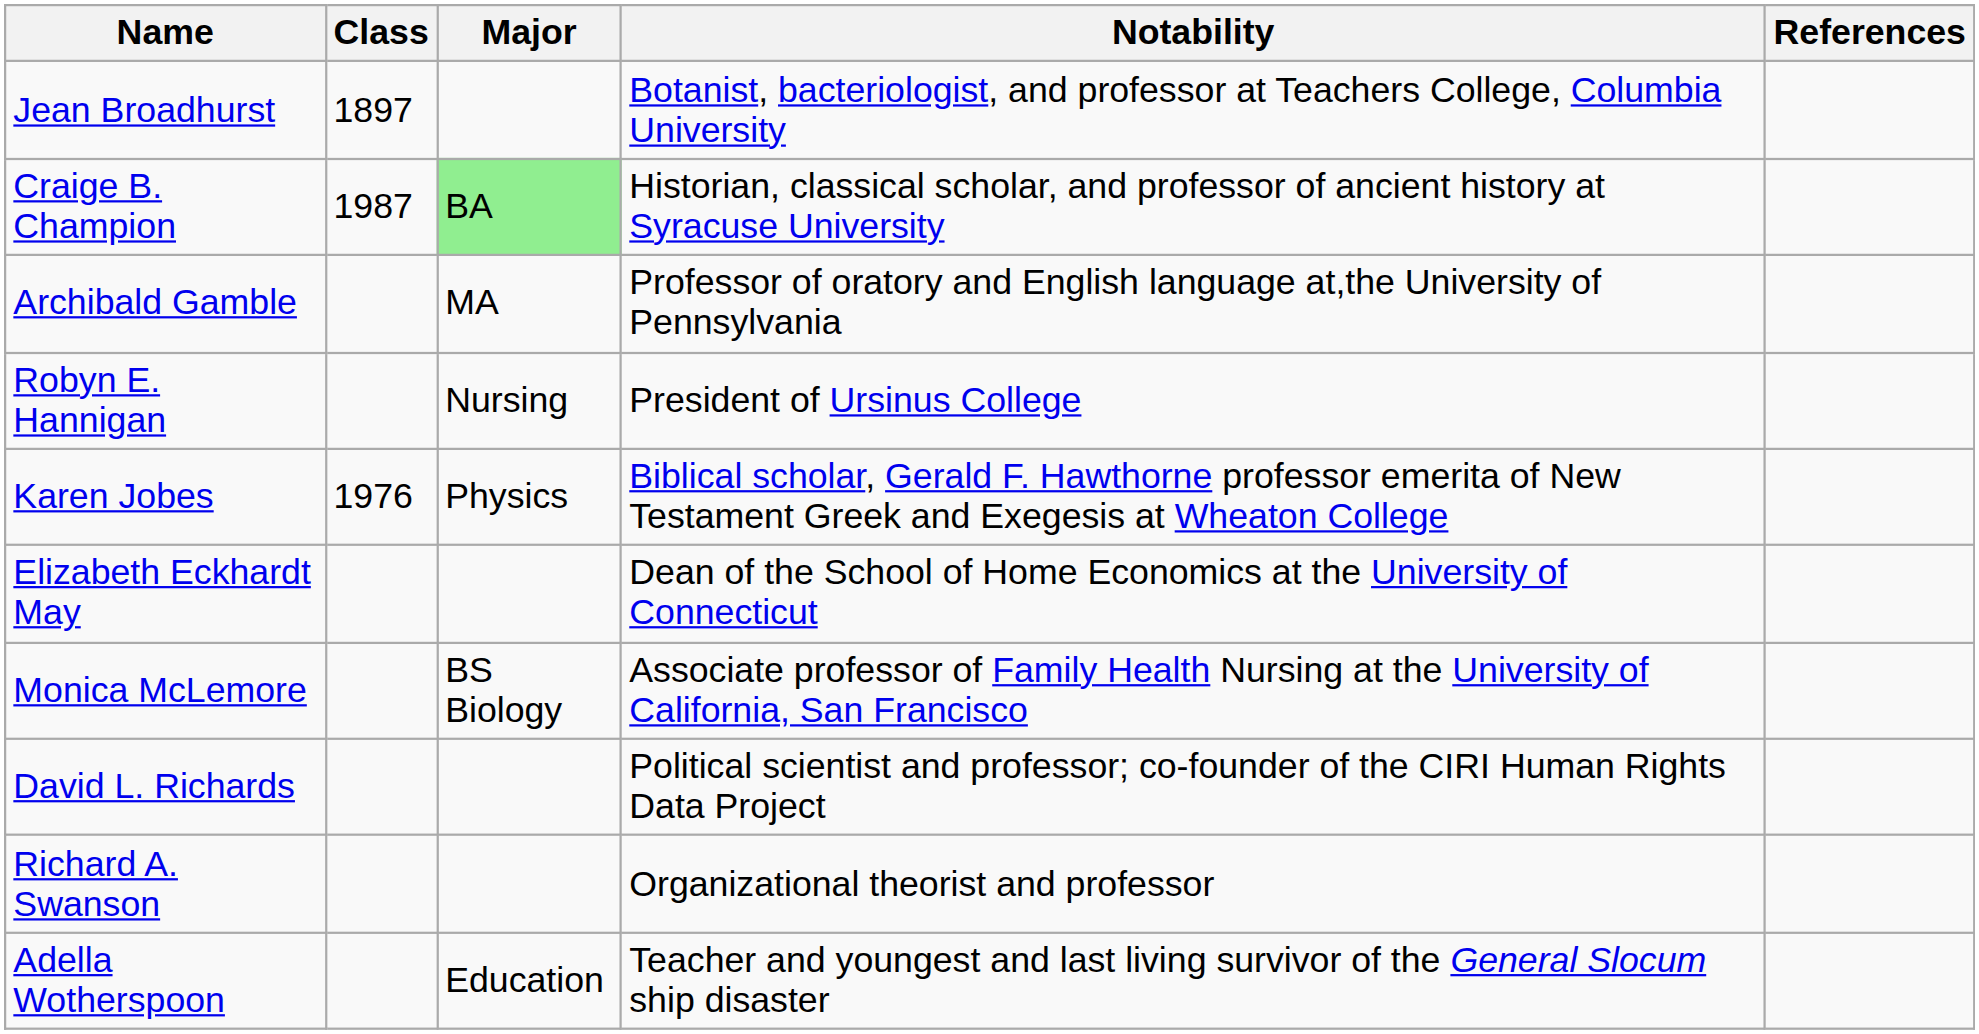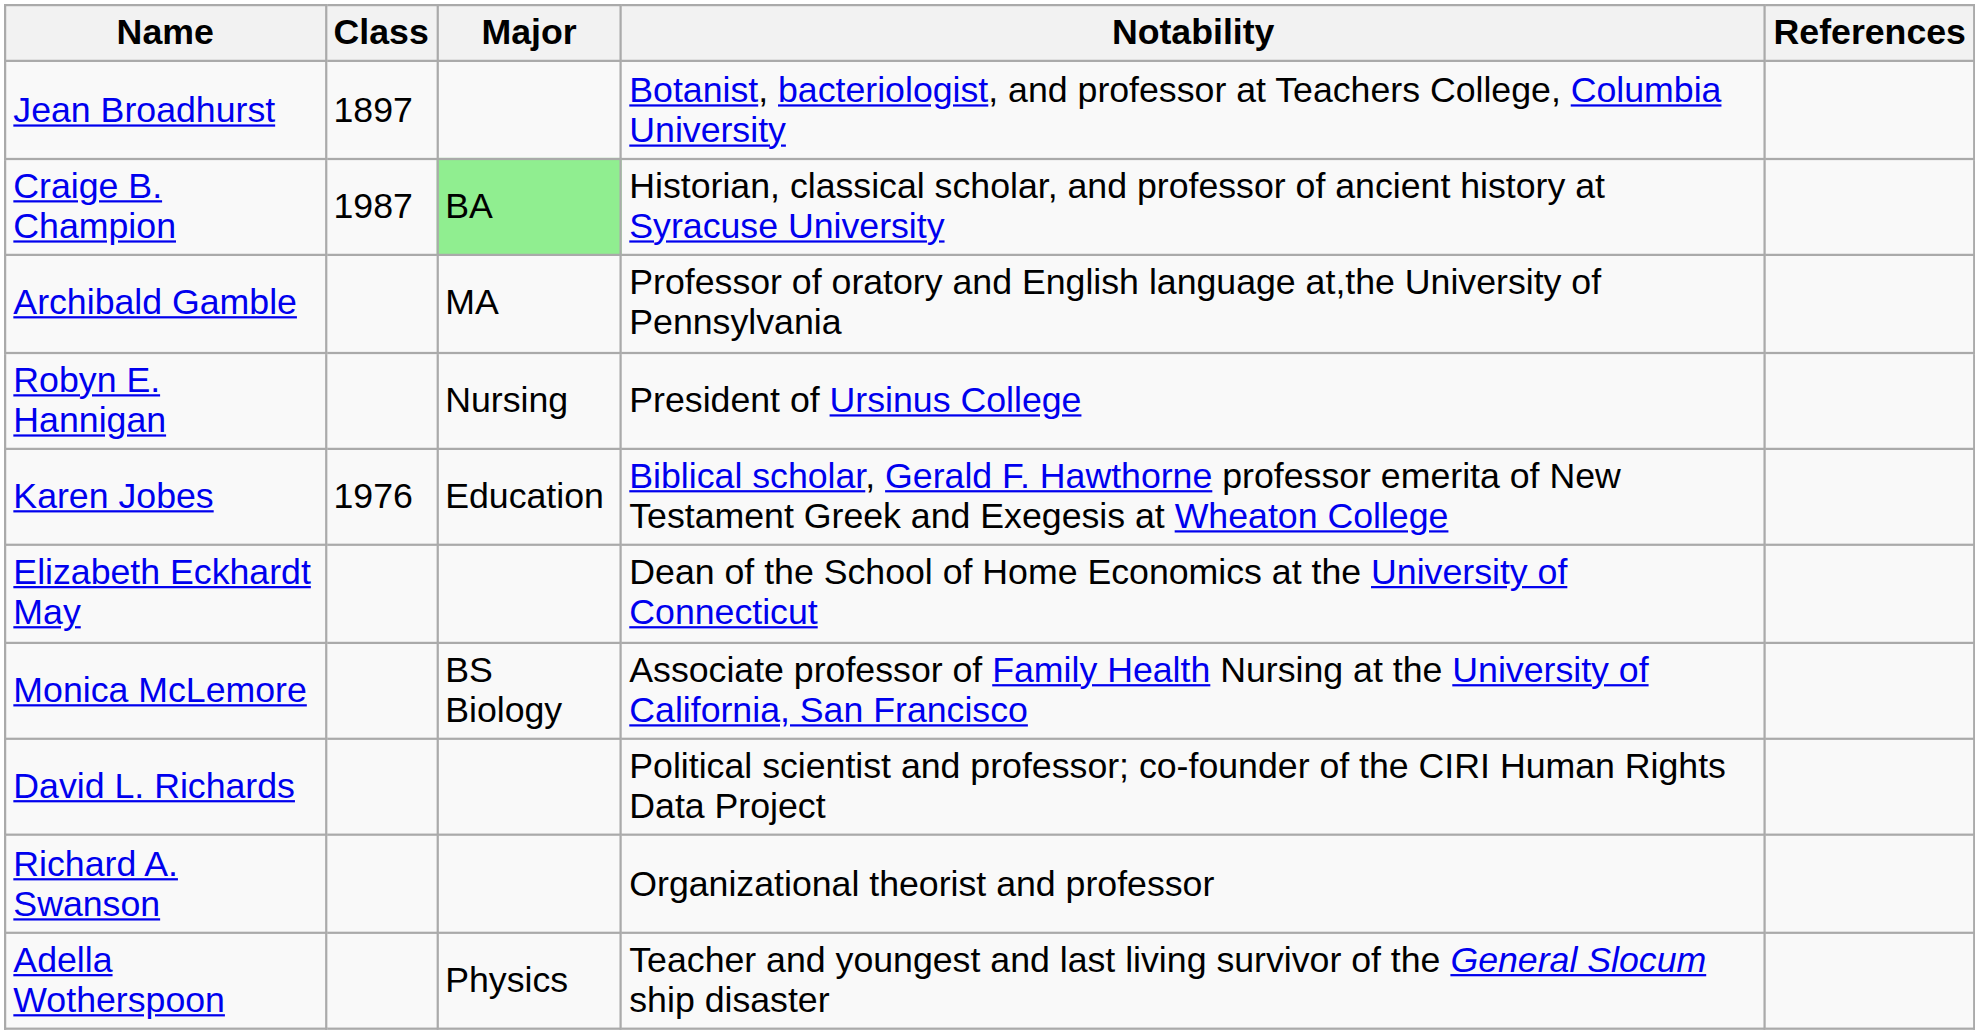 <table class="wikitable" style="width:100%;">
 <tr>
 <th>Name</th>
 <th>Class</th>
 <th>Major</th>
 <th>Notability</th>
 <th>References</th>
 </tr>
 <tr>
 <td><a href='#'>Jean Broadhurst</a></td>
 <td>1897</td>
 <td></td>
 <td><a href='#'>Botanist</a>, <a href='#'>bacteriologist</a>, and professor at Teachers College, <a href='#'>Columbia University</a></td>
 <td></td>
 </tr>
 <tr>
 <td><a href='#'>Craige B. Champion</a></td>
 <td>1987</td>
 <td style="background: lightgreen;">BA</td>
 <td>Historian, classical scholar, and professor of ancient history at <a href='#'>Syracuse University</a></td>
 <td></td>
 </tr>
 <tr>
 <td><a href='#'>Archibald Gamble</a></td>
 <td></td>
 <td>MA</td>
 <td>Professor of oratory and English language at,the University of Pennsylvania</td>
 <td></td>
 </tr>
 <tr>
 <td><a href='#'>Robyn E. Hannigan</a></td>
 <td></td>
 <td>Nursing</td>
 <td>President of <a href='#'>Ursinus College</a></td>
 <td></td>
 </tr>
 <tr>
 <td><a href='#'>Karen Jobes</a></td>
 <td>1976</td>
-<td>Physics</td>
+<td>Education</td>
 <td><a href='#'>Biblical scholar</a>, <a href='#'>Gerald F. Hawthorne</a> professor emerita of New Testament Greek and Exegesis at <a href='#'>Wheaton College</a></td>
 <td></td>
 </tr>
 <tr>
 <td><a href='#'>Elizabeth Eckhardt May</a></td>
 <td></td>
 <td></td>
 <td>Dean of the School of Home Economics at the <a href='#'>University of Connecticut</a></td>
 <td></td>
 </tr>
 <tr>
 <td><a href='#'>Monica McLemore</a></td>
 <td></td>
 <td>BS Biology</td>
 <td>Associate professor of <a href='#'>Family Health</a> Nursing at the <a href='#'>University of California, San Francisco</a></td>
 <td></td>
 </tr>
 <tr>
 <td><a href='#'>David L. Richards</a></td>
 <td></td>
 <td></td>
 <td>Political scientist and professor; co-founder of the CIRI Human Rights Data Project</td>
 <td></td>
 </tr>
 <tr>
 <td><a href='#'>Richard A. Swanson</a></td>
 <td></td>
 <td></td>
 <td>Organizational theorist and professor</td>
 <td></td>
 </tr>
 <tr>
 <td><a href='#'>Adella Wotherspoon</a></td>
 <td></td>
-<td>Education</td>
+<td>Physics</td>
 <td>Teacher and youngest and last living survivor of the <em><a href='#'>General Slocum</a></em> ship disaster</td>
 <td></td>
 </tr>
 </table>
